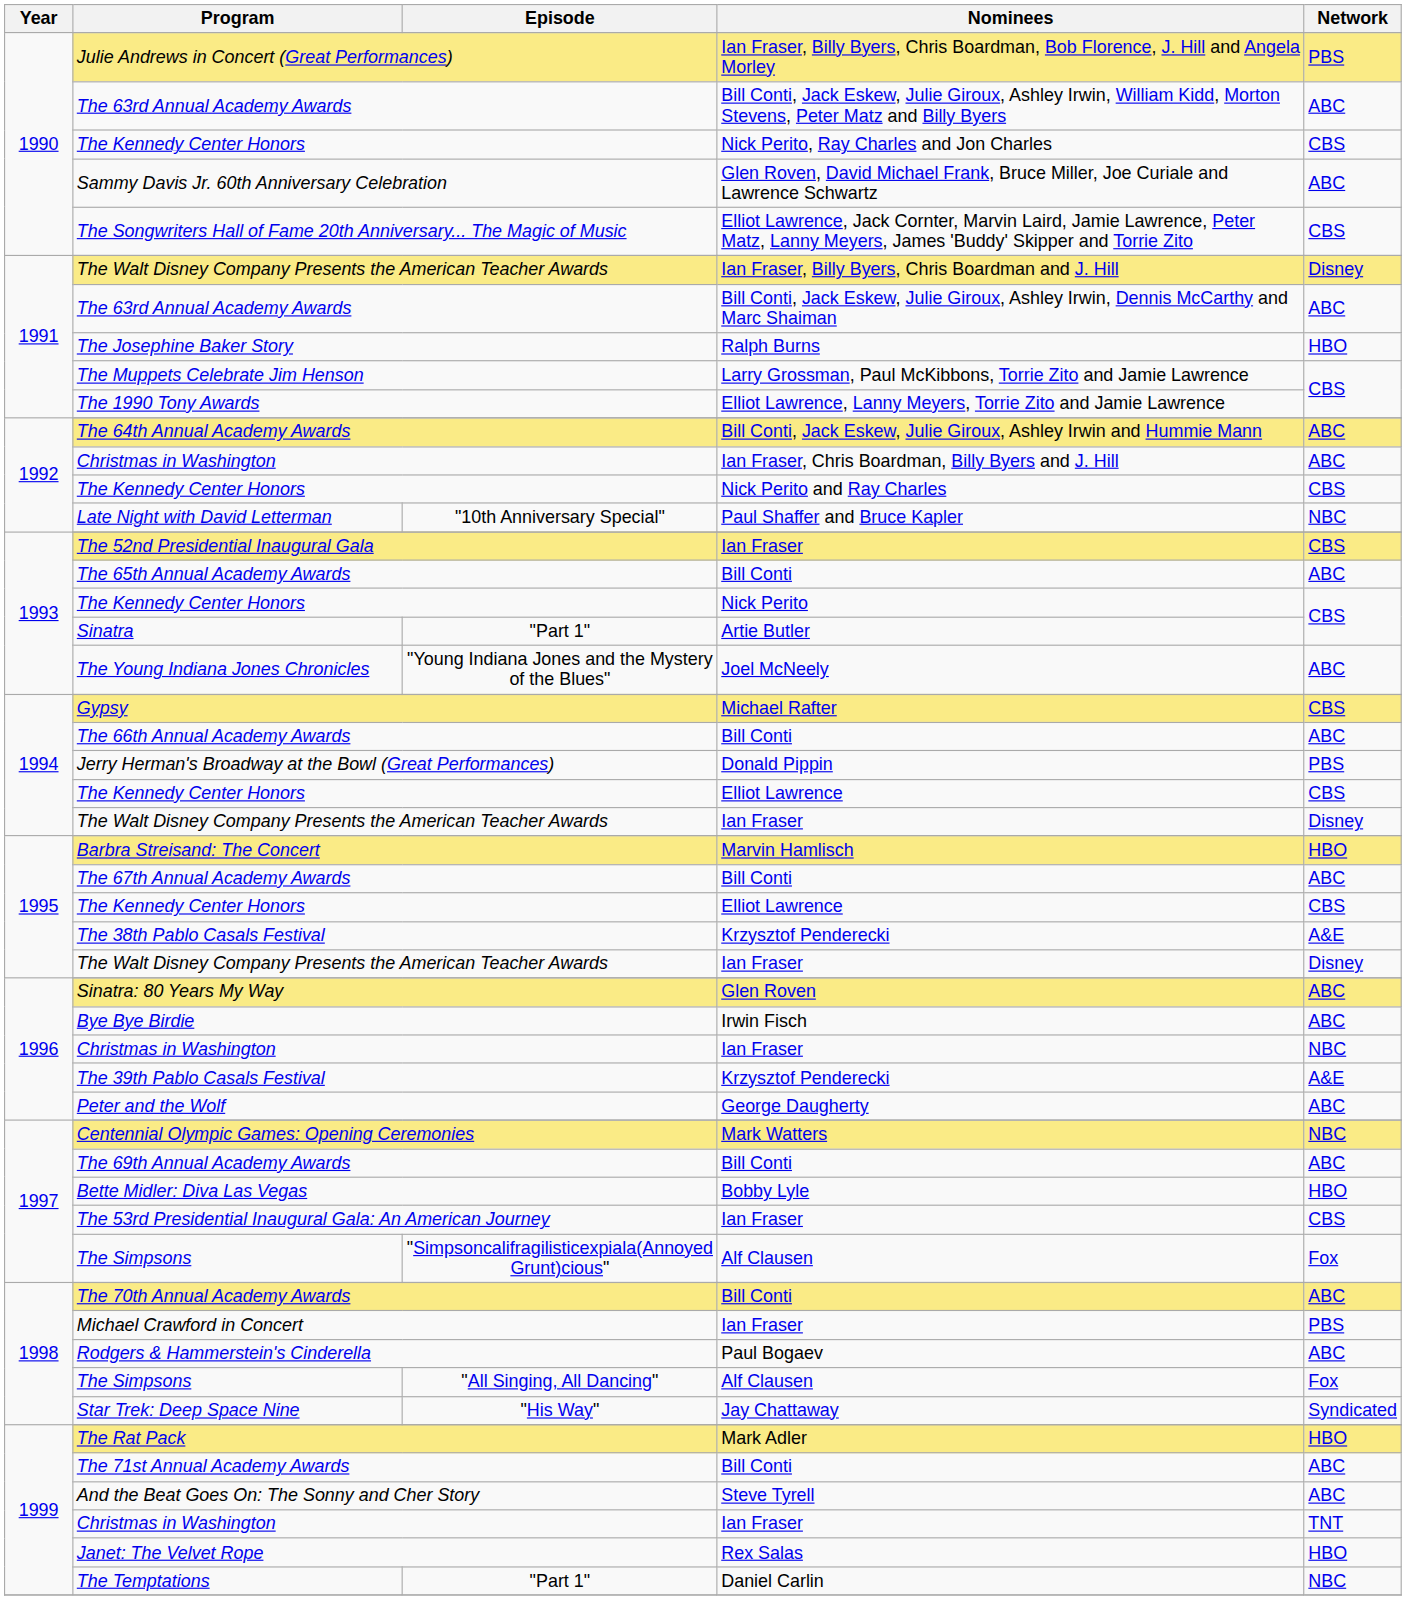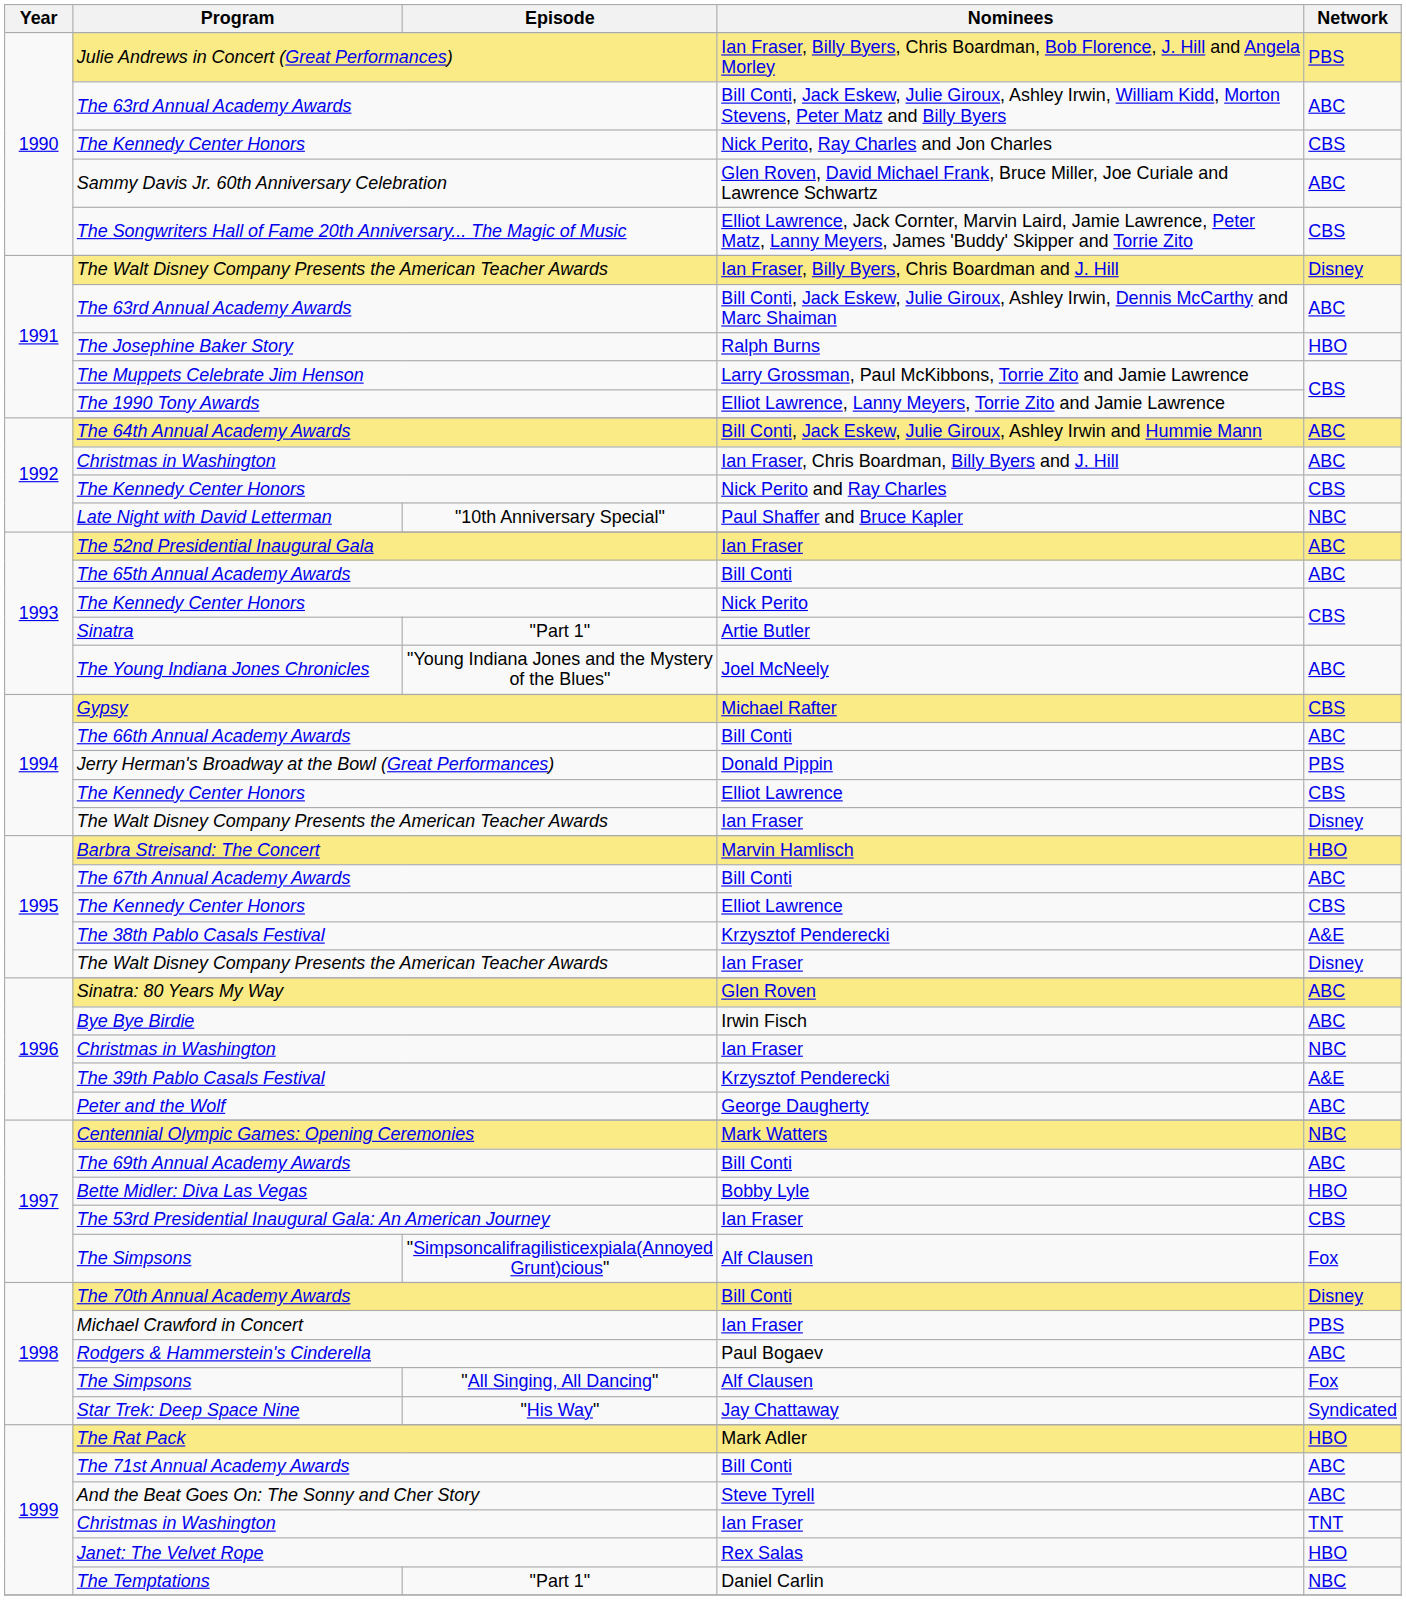 <table class="wikitable">
 <tr>
 <th width="5%">Year</th>
 <th width="25%">Program</th>
 <th width="20%">Episode</th>
 <th width="45%">Nominees</th>
 <th width="5%">Network</th>
 </tr>
 <tr>
 <td rowspan="6" style="text-align:center;"><a href='#'>1990</a><br></td>
 </tr>
 <tr style="background:#FAEB86;">
 <td colspan=2><em>Julie Andrews in Concert (<a href='#'>Great Performances</a>)</em></td>
 <td><a href='#'>Ian Fraser</a>, <a href='#'>Billy Byers</a>, Chris Boardman, <a href='#'>Bob Florence</a>, <a href='#'>J. Hill</a> and <a href='#'>Angela Morley</a></td>
 <td><a href='#'>PBS</a></td>
 </tr>
 <tr>
 <td colspan=2><em><a href='#'>The 63rd Annual Academy Awards</a></em></td>
 <td><a href='#'>Bill Conti</a>, <a href='#'>Jack Eskew</a>, <a href='#'>Julie Giroux</a>, Ashley Irwin, <a href='#'>William Kidd</a>, <a href='#'>Morton Stevens</a>, <a href='#'>Peter Matz</a> and <a href='#'>Billy Byers</a></td>
 <td><a href='#'>ABC</a></td>
 </tr>
 <tr>
 <td colspan=2><em><a href='#'>The Kennedy Center Honors</a></em></td>
 <td><a href='#'>Nick Perito</a>, <a href='#'>Ray Charles</a> and Jon Charles</td>
 <td><a href='#'>CBS</a></td>
 </tr>
 <tr>
 <td colspan=2><em>Sammy Davis Jr. 60th Anniversary Celebration</em></td>
 <td><a href='#'>Glen Roven</a>, <a href='#'>David Michael Frank</a>, Bruce Miller, Joe Curiale and Lawrence Schwartz</td>
 <td><a href='#'>ABC</a></td>
 </tr>
 <tr>
 <td colspan=2><em><a href='#'>The Songwriters Hall of Fame 20th Anniversary... The Magic of Music</a></em></td>
 <td><a href='#'>Elliot Lawrence</a>, Jack Cornter, Marvin Laird, Jamie Lawrence, <a href='#'>Peter Matz</a>, <a href='#'>Lanny Meyers</a>, James 'Buddy' Skipper and <a href='#'>Torrie Zito</a></td>
 <td><a href='#'>CBS</a></td>
 </tr>
 <tr>
 <td rowspan="6" style="text-align:center;"><a href='#'>1991</a><br></td>
 </tr>
 <tr style="background:#FAEB86;">
 <td colspan=2><em>The Walt Disney Company Presents the American Teacher Awards</em></td>
 <td><a href='#'>Ian Fraser</a>, <a href='#'>Billy Byers</a>, Chris Boardman and <a href='#'>J. Hill</a></td>
 <td><a href='#'>Disney</a></td>
 </tr>
 <tr>
 <td colspan=2><em><a href='#'>The 63rd Annual Academy Awards</a></em></td>
 <td><a href='#'>Bill Conti</a>, <a href='#'>Jack Eskew</a>, <a href='#'>Julie Giroux</a>, Ashley Irwin, <a href='#'>Dennis McCarthy</a> and <a href='#'>Marc Shaiman</a></td>
 <td><a href='#'>ABC</a></td>
 </tr>
 <tr>
 <td colspan=2><em><a href='#'>The Josephine Baker Story</a></em></td>
 <td><a href='#'>Ralph Burns</a></td>
 <td><a href='#'>HBO</a></td>
 </tr>
 <tr>
 <td colspan=2><em><a href='#'>The Muppets Celebrate Jim Henson</a></em></td>
 <td><a href='#'>Larry Grossman</a>, Paul McKibbons, <a href='#'>Torrie Zito</a> and Jamie Lawrence</td>
 <td rowspan=2><a href='#'>CBS</a></td>
 </tr>
 <tr>
 <td colspan=2><em><a href='#'>The 1990 Tony Awards</a></em></td>
 <td><a href='#'>Elliot Lawrence</a>, <a href='#'>Lanny Meyers</a>, <a href='#'>Torrie Zito</a> and Jamie Lawrence</td>
 </tr>
 <tr>
 <td rowspan="5" style="text-align:center;"><a href='#'>1992</a><br></td>
 </tr>
 <tr style="background:#FAEB86;">
 <td colspan=2><em><a href='#'>The 64th Annual Academy Awards</a></em></td>
 <td><a href='#'>Bill Conti</a>, <a href='#'>Jack Eskew</a>, <a href='#'>Julie Giroux</a>, Ashley Irwin and <a href='#'>Hummie Mann</a></td>
 <td><a href='#'>ABC</a></td>
 </tr>
 <tr>
 <td colspan=2><em><a href='#'>Christmas in Washington</a></em></td>
 <td><a href='#'>Ian Fraser</a>, Chris Boardman, <a href='#'>Billy Byers</a> and <a href='#'>J. Hill</a></td>
 <td><a href='#'>ABC</a></td>
 </tr>
 <tr>
 <td colspan=2><em><a href='#'>The Kennedy Center Honors</a></em></td>
 <td><a href='#'>Nick Perito</a> and <a href='#'>Ray Charles</a></td>
 <td><a href='#'>CBS</a></td>
 </tr>
 <tr>
 <td><em><a href='#'>Late Night with David Letterman</a></em></td>
 <td align=center>"10th Anniversary Special"</td>
 <td><a href='#'>Paul Shaffer</a> and <a href='#'>Bruce Kapler</a></td>
 <td><a href='#'>NBC</a></td>
 </tr>
 <tr>
 <td rowspan="6" style="text-align:center;"><a href='#'>1993</a><br></td>
 </tr>
 <tr style="background:#FAEB86;">
 <td colspan=2><em><a href='#'>The 52nd Presidential Inaugural Gala</a></em></td>
 <td><a href='#'>Ian Fraser</a></td>
-<td><a href='#'>CBS</a></td>
+<td><a href='#'>ABC</a></td>
 </tr>
 <tr>
 <td colspan=2><em><a href='#'>The 65th Annual Academy Awards</a></em></td>
 <td><a href='#'>Bill Conti</a></td>
 <td><a href='#'>ABC</a></td>
 </tr>
 <tr>
 <td colspan=2><em><a href='#'>The Kennedy Center Honors</a></em></td>
 <td><a href='#'>Nick Perito</a></td>
 <td rowspan=2><a href='#'>CBS</a></td>
 </tr>
 <tr>
 <td><em><a href='#'>Sinatra</a></em></td>
 <td align=center>"Part 1"</td>
 <td><a href='#'>Artie Butler</a></td>
 </tr>
 <tr>
 <td><em><a href='#'>The Young Indiana Jones Chronicles</a></em></td>
 <td align=center>"Young Indiana Jones and the Mystery of the Blues"</td>
 <td><a href='#'>Joel McNeely</a></td>
 <td><a href='#'>ABC</a></td>
 </tr>
 <tr>
 <td rowspan="6" style="text-align:center;"><a href='#'>1994</a><br></td>
 </tr>
 <tr style="background:#FAEB86;">
 <td colspan=2><em><a href='#'>Gypsy</a></em></td>
 <td><a href='#'>Michael Rafter</a></td>
 <td><a href='#'>CBS</a></td>
 </tr>
 <tr>
 <td colspan=2><em><a href='#'>The 66th Annual Academy Awards</a></em></td>
 <td><a href='#'>Bill Conti</a></td>
 <td><a href='#'>ABC</a></td>
 </tr>
 <tr>
 <td colspan=2><em>Jerry Herman's Broadway at the Bowl (<a href='#'>Great Performances</a>)</em></td>
 <td><a href='#'>Donald Pippin</a></td>
 <td><a href='#'>PBS</a></td>
 </tr>
 <tr>
 <td colspan=2><em><a href='#'>The Kennedy Center Honors</a></em></td>
 <td><a href='#'>Elliot Lawrence</a></td>
 <td><a href='#'>CBS</a></td>
 </tr>
 <tr>
 <td colspan=2><em>The Walt Disney Company Presents the American Teacher Awards</em></td>
 <td><a href='#'>Ian Fraser</a></td>
 <td><a href='#'>Disney</a></td>
 </tr>
 <tr>
 <td rowspan="6" style="text-align:center;"><a href='#'>1995</a><br></td>
 </tr>
 <tr style="background:#FAEB86;">
 <td colspan=2><em><a href='#'>Barbra Streisand: The Concert</a></em></td>
 <td><a href='#'>Marvin Hamlisch</a></td>
 <td><a href='#'>HBO</a></td>
 </tr>
 <tr>
 <td colspan=2><em><a href='#'>The 67th Annual Academy Awards</a></em></td>
 <td><a href='#'>Bill Conti</a></td>
 <td><a href='#'>ABC</a></td>
 </tr>
 <tr>
 <td colspan=2><em><a href='#'>The Kennedy Center Honors</a></em></td>
 <td><a href='#'>Elliot Lawrence</a></td>
 <td><a href='#'>CBS</a></td>
 </tr>
 <tr>
 <td colspan=2><em><a href='#'>The 38th Pablo Casals Festival</a></em></td>
 <td><a href='#'>Krzysztof Penderecki</a></td>
 <td><a href='#'>A&E</a></td>
 </tr>
 <tr>
 <td colspan=2><em>The Walt Disney Company Presents the American Teacher Awards</em></td>
 <td><a href='#'>Ian Fraser</a></td>
 <td><a href='#'>Disney</a></td>
 </tr>
 <tr>
 <td rowspan="6" style="text-align:center;"><a href='#'>1996</a><br></td>
 </tr>
 <tr style="background:#FAEB86;">
 <td colspan=2><em>Sinatra: 80 Years My Way</em></td>
 <td><a href='#'>Glen Roven</a></td>
 <td><a href='#'>ABC</a></td>
 </tr>
 <tr>
 <td colspan=2><em><a href='#'>Bye Bye Birdie</a></em></td>
 <td>Irwin Fisch</td>
 <td><a href='#'>ABC</a></td>
 </tr>
 <tr>
 <td colspan=2><em><a href='#'>Christmas in Washington</a></em></td>
 <td><a href='#'>Ian Fraser</a></td>
 <td><a href='#'>NBC</a></td>
 </tr>
 <tr>
 <td colspan=2><em><a href='#'>The 39th Pablo Casals Festival</a></em></td>
 <td><a href='#'>Krzysztof Penderecki</a></td>
 <td><a href='#'>A&E</a></td>
 </tr>
 <tr>
 <td colspan=2><em><a href='#'>Peter and the Wolf</a></em></td>
 <td><a href='#'>George Daugherty</a></td>
 <td><a href='#'>ABC</a></td>
 </tr>
 <tr>
 <td rowspan="6" style="text-align:center;"><a href='#'>1997</a><br></td>
 </tr>
 <tr style="background:#FAEB86;">
 <td colspan=2><em><a href='#'>Centennial Olympic Games: Opening Ceremonies</a></em></td>
 <td><a href='#'>Mark Watters</a></td>
 <td><a href='#'>NBC</a></td>
 </tr>
 <tr>
 <td colspan=2><em><a href='#'>The 69th Annual Academy Awards</a></em></td>
 <td><a href='#'>Bill Conti</a></td>
 <td><a href='#'>ABC</a></td>
 </tr>
 <tr>
 <td colspan=2><em><a href='#'>Bette Midler: Diva Las Vegas</a></em></td>
 <td><a href='#'>Bobby Lyle</a></td>
 <td><a href='#'>HBO</a></td>
 </tr>
 <tr>
 <td colspan=2><em><a href='#'>The 53rd Presidential Inaugural Gala: An American Journey</a></em></td>
 <td><a href='#'>Ian Fraser</a></td>
 <td><a href='#'>CBS</a></td>
 </tr>
 <tr>
 <td><em><a href='#'>The Simpsons</a></em></td>
 <td align=center>"<a href='#'>Simpsoncalifragilisticexpiala(Annoyed Grunt)cious</a>"</td>
 <td><a href='#'>Alf Clausen</a></td>
 <td><a href='#'>Fox</a></td>
 </tr>
 <tr>
 <td rowspan="6" style="text-align:center;"><a href='#'>1998</a><br></td>
 </tr>
 <tr style="background:#FAEB86;">
 <td colspan=2><em><a href='#'>The 70th Annual Academy Awards</a></em></td>
 <td><a href='#'>Bill Conti</a></td>
-<td><a href='#'>ABC</a></td>
+<td><a href='#'>Disney</a></td>
 </tr>
 <tr>
 <td colspan=2><em>Michael Crawford in Concert</em></td>
 <td><a href='#'>Ian Fraser</a></td>
 <td><a href='#'>PBS</a></td>
 </tr>
 <tr>
 <td colspan=2><em><a href='#'>Rodgers & Hammerstein's Cinderella</a></em></td>
 <td>Paul Bogaev</td>
 <td><a href='#'>ABC</a></td>
 </tr>
 <tr>
 <td><em><a href='#'>The Simpsons</a></em></td>
 <td align=center>"<a href='#'>All Singing, All Dancing</a>"</td>
 <td><a href='#'>Alf Clausen</a></td>
 <td><a href='#'>Fox</a></td>
 </tr>
 <tr>
 <td><em><a href='#'>Star Trek: Deep Space Nine</a></em></td>
 <td align=center>"<a href='#'>His Way</a>"</td>
 <td><a href='#'>Jay Chattaway</a></td>
 <td><a href='#'>Syndicated</a></td>
 </tr>
 <tr>
 <td rowspan="7" style="text-align:center;"><a href='#'>1999</a><br></td>
 </tr>
 <tr style="background:#FAEB86;">
 <td colspan=2><em><a href='#'>The Rat Pack</a></em></td>
 <td>Mark Adler</td>
 <td><a href='#'>HBO</a></td>
 </tr>
 <tr>
 <td colspan=2><em><a href='#'>The 71st Annual Academy Awards</a></em></td>
 <td><a href='#'>Bill Conti</a></td>
 <td><a href='#'>ABC</a></td>
 </tr>
 <tr>
 <td colspan=2><em>And the Beat Goes On: The Sonny and Cher Story</em></td>
 <td><a href='#'>Steve Tyrell</a></td>
 <td><a href='#'>ABC</a></td>
 </tr>
 <tr>
 <td colspan=2><em><a href='#'>Christmas in Washington</a></em></td>
 <td><a href='#'>Ian Fraser</a></td>
 <td><a href='#'>TNT</a></td>
 </tr>
 <tr>
 <td colspan=2><em><a href='#'>Janet: The Velvet Rope</a></em></td>
 <td><a href='#'>Rex Salas</a></td>
 <td><a href='#'>HBO</a></td>
 </tr>
 <tr>
 <td><em><a href='#'>The Temptations</a></em></td>
 <td align=center>"Part 1"</td>
 <td>Daniel Carlin</td>
 <td><a href='#'>NBC</a></td>
 </tr>
 <tr>
 </tr>
 </table>
